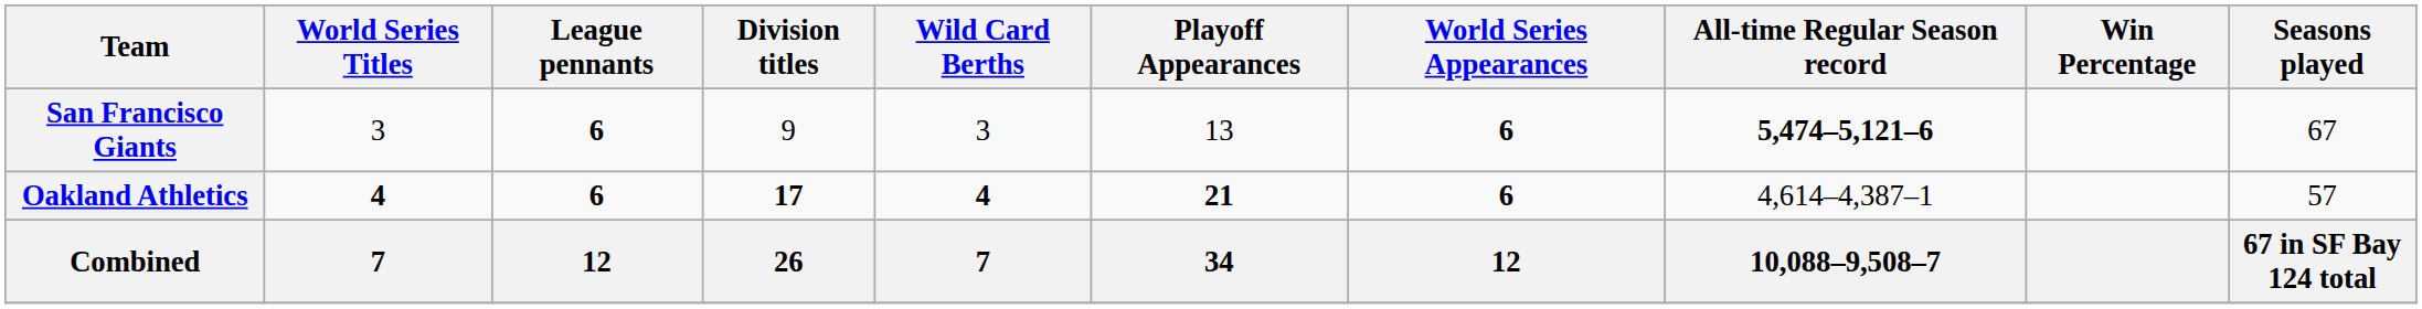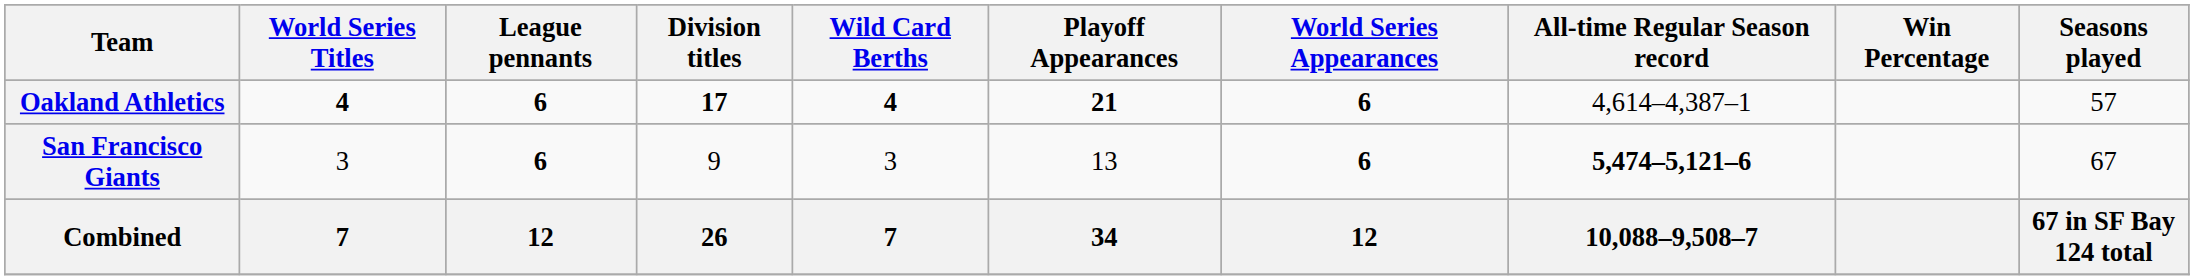 <table class="wikitable" style="text-align:center;font-size:95%">
 <tr>
 <th>Team</th>
 <th><a href='#'>World Series Titles</a></th>
 <th>League pennants</th>
 <th>Division titles</th>
 <th><a href='#'>Wild Card Berths</a></th>
 <th>Playoff Appearances</th>
 <th><a href='#'>World Series Appearances</a></th>
 <th>All-time Regular Season record</th>
 <th>Win Percentage</th>
 <th>Seasons played</th>
 </tr>
 <tr>
+<th><a href='#'>Oakland Athletics</a></th>
+<td><strong>4</strong></td>
+<td><strong>6</strong></td>
+<td><strong>17</strong></td>
+<td><strong>4</strong></td>
+<td><strong>21</strong></td>
+<td><strong>6</strong></td>
+<td>4,614–4,387–1</td>
+<td></td>
+<td>57</td>
+</tr>
+<tr>
 <th><a href='#'>San Francisco Giants</a></th>
 <td>3</td>
 <td><strong>6</strong></td>
 <td>9</td>
 <td>3</td>
 <td>13</td>
 <td><strong>6</strong></td>
 <td><strong>5,474–5,121–6</strong></td>
 <td><strong></strong></td>
 <td>67</td>
-</tr>
-<tr>
-<th><a href='#'>Oakland Athletics</a></th>
-<td><strong>4</strong></td>
-<td><strong>6</strong></td>
-<td><strong>17</strong></td>
-<td><strong>4</strong></td>
-<td><strong>21</strong></td>
-<td><strong>6</strong></td>
-<td>4,614–4,387–1</td>
-<td></td>
-<td>57</td>
 </tr>
 <tr>
 <th>Combined</th>
 <th>7</th>
 <th>12</th>
 <th>26</th>
 <th>7</th>
 <th>34</th>
 <th>12</th>
 <th>10,088–9,508–7</th>
 <th></th>
 <th>67 in SF Bay<br>124 total</th>
 </tr>
 <tr>
 </tr>
 </table>
